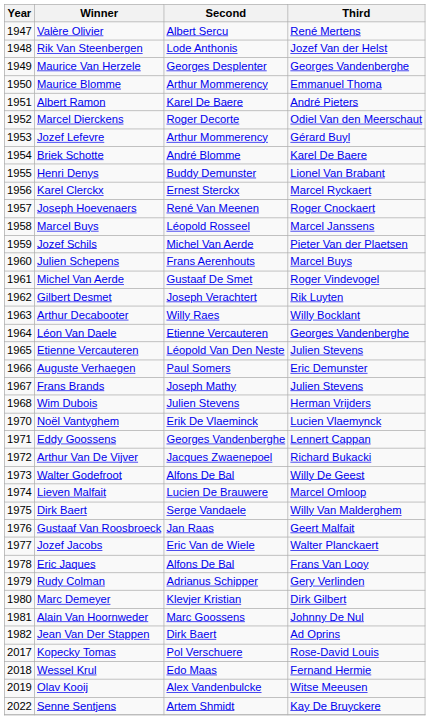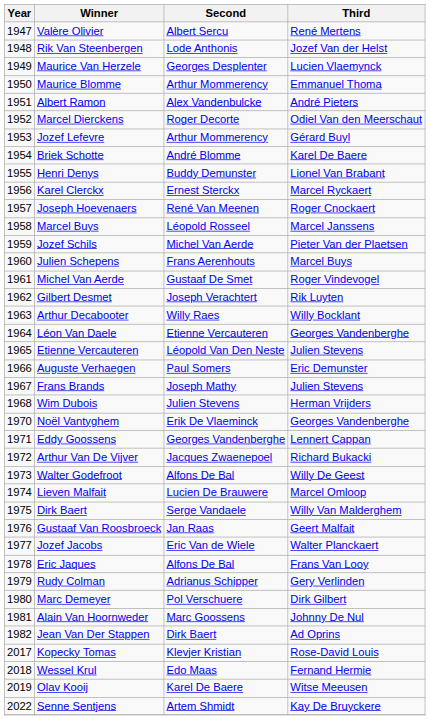 <table class="wikitable">
 <tr>
 <th>Year</th>
 <th>Winner</th>
 <th>Second</th>
 <th>Third</th>
 </tr>
 <tr>
 <td>1947</td>
 <td> <a href='#'>Valère Olivier</a></td>
 <td> <a href='#'>Albert Sercu</a></td>
 <td> <a href='#'>René Mertens</a></td>
 </tr>
 <tr>
 <td>1948</td>
 <td> <a href='#'>Rik Van Steenbergen</a></td>
 <td> <a href='#'>Lode Anthonis</a></td>
 <td> <a href='#'>Jozef Van der Helst</a></td>
 </tr>
 <tr>
 <td>1949</td>
 <td> <a href='#'>Maurice Van Herzele</a></td>
 <td> <a href='#'>Georges Desplenter</a></td>
-<td> <a href='#'>Georges Vandenberghe</a></td>
+<td> <a href='#'>Lucien Vlaemynck</a></td>
 </tr>
 <tr>
 <td>1950</td>
 <td> <a href='#'>Maurice Blomme</a></td>
 <td> <a href='#'>Arthur Mommerency</a></td>
 <td> <a href='#'>Emmanuel Thoma</a></td>
 </tr>
 <tr>
 <td>1951</td>
 <td> <a href='#'>Albert Ramon</a></td>
-<td> <a href='#'>Karel De Baere</a></td>
+<td> <a href='#'>Alex Vandenbulcke</a></td>
 <td> <a href='#'>André Pieters</a></td>
 </tr>
 <tr>
 <td>1952</td>
 <td> <a href='#'>Marcel Dierckens</a></td>
 <td> <a href='#'>Roger Decorte</a></td>
 <td> <a href='#'>Odiel Van den Meerschaut</a></td>
 </tr>
 <tr>
 <td>1953</td>
 <td> <a href='#'>Jozef Lefevre</a></td>
 <td> <a href='#'>Arthur Mommerency</a></td>
 <td> <a href='#'>Gérard Buyl</a></td>
 </tr>
 <tr>
 <td>1954</td>
 <td> <a href='#'>Briek Schotte</a></td>
 <td> <a href='#'>André Blomme</a></td>
 <td> <a href='#'>Karel De Baere</a></td>
 </tr>
 <tr>
 <td>1955</td>
 <td> <a href='#'>Henri Denys</a></td>
 <td> <a href='#'>Buddy Demunster</a></td>
 <td> <a href='#'>Lionel Van Brabant</a></td>
 </tr>
 <tr>
 <td>1956</td>
 <td> <a href='#'>Karel Clerckx</a></td>
 <td> <a href='#'>Ernest Sterckx</a></td>
 <td> <a href='#'>Marcel Ryckaert</a></td>
 </tr>
 <tr>
 <td>1957</td>
 <td> <a href='#'>Joseph Hoevenaers</a></td>
 <td> <a href='#'>René Van Meenen</a></td>
 <td> <a href='#'>Roger Cnockaert</a></td>
 </tr>
 <tr>
 <td>1958</td>
 <td> <a href='#'>Marcel Buys</a></td>
 <td> <a href='#'>Léopold Rosseel</a></td>
 <td> <a href='#'>Marcel Janssens</a></td>
 </tr>
 <tr>
 <td>1959</td>
 <td> <a href='#'>Jozef Schils</a></td>
 <td> <a href='#'>Michel Van Aerde</a></td>
 <td> <a href='#'>Pieter Van der Plaetsen</a></td>
 </tr>
 <tr>
 <td>1960</td>
 <td> <a href='#'>Julien Schepens</a></td>
 <td> <a href='#'>Frans Aerenhouts</a></td>
 <td> <a href='#'>Marcel Buys</a></td>
 </tr>
 <tr>
 <td>1961</td>
 <td> <a href='#'>Michel Van Aerde</a></td>
 <td> <a href='#'>Gustaaf De Smet</a></td>
 <td> <a href='#'>Roger Vindevogel</a></td>
 </tr>
 <tr>
 <td>1962</td>
 <td> <a href='#'>Gilbert Desmet</a></td>
 <td> <a href='#'>Joseph Verachtert</a></td>
 <td> <a href='#'>Rik Luyten</a></td>
 </tr>
 <tr>
 <td>1963</td>
 <td> <a href='#'>Arthur Decabooter</a></td>
 <td> <a href='#'>Willy Raes</a></td>
 <td> <a href='#'>Willy Bocklant</a></td>
 </tr>
 <tr>
 <td>1964</td>
 <td> <a href='#'>Léon Van Daele</a></td>
 <td> <a href='#'>Etienne Vercauteren</a></td>
 <td> <a href='#'>Georges Vandenberghe</a></td>
 </tr>
 <tr>
 <td>1965</td>
 <td> <a href='#'>Etienne Vercauteren</a></td>
 <td> <a href='#'>Léopold Van Den Neste</a></td>
 <td> <a href='#'>Julien Stevens</a></td>
 </tr>
 <tr>
 <td>1966</td>
 <td> <a href='#'>Auguste Verhaegen</a></td>
 <td> <a href='#'>Paul Somers</a></td>
 <td> <a href='#'>Eric Demunster</a></td>
 </tr>
 <tr>
 <td>1967</td>
 <td> <a href='#'>Frans Brands</a></td>
 <td> <a href='#'>Joseph Mathy</a></td>
 <td> <a href='#'>Julien Stevens</a></td>
 </tr>
 <tr>
 <td>1968</td>
 <td> <a href='#'>Wim Dubois</a></td>
 <td> <a href='#'>Julien Stevens</a></td>
 <td> <a href='#'>Herman Vrijders</a></td>
 </tr>
 <tr>
 <td>1970</td>
 <td> <a href='#'>Noël Vantyghem</a></td>
 <td> <a href='#'>Erik De Vlaeminck</a></td>
-<td> <a href='#'>Lucien Vlaemynck</a></td>
+<td> <a href='#'>Georges Vandenberghe</a></td>
 </tr>
 <tr>
 <td>1971</td>
 <td> <a href='#'>Eddy Goossens</a></td>
 <td> <a href='#'>Georges Vandenberghe</a></td>
 <td> <a href='#'>Lennert Cappan</a></td>
 </tr>
 <tr>
 <td>1972</td>
 <td> <a href='#'>Arthur Van De Vijver</a></td>
 <td> <a href='#'>Jacques Zwaenepoel</a></td>
 <td> <a href='#'>Richard Bukacki</a></td>
 </tr>
 <tr>
 <td>1973</td>
 <td> <a href='#'>Walter Godefroot</a></td>
 <td> <a href='#'>Alfons De Bal</a></td>
 <td> <a href='#'>Willy De Geest</a></td>
 </tr>
 <tr>
 <td>1974</td>
 <td> <a href='#'>Lieven Malfait</a></td>
 <td> <a href='#'>Lucien De Brauwere</a></td>
 <td> <a href='#'>Marcel Omloop</a></td>
 </tr>
 <tr>
 <td>1975</td>
 <td> <a href='#'>Dirk Baert</a></td>
 <td> <a href='#'>Serge Vandaele</a></td>
 <td> <a href='#'>Willy Van Malderghem</a></td>
 </tr>
 <tr>
 <td>1976</td>
 <td> <a href='#'>Gustaaf Van Roosbroeck</a></td>
 <td> <a href='#'>Jan Raas</a></td>
 <td> <a href='#'>Geert Malfait</a></td>
 </tr>
 <tr>
 <td>1977</td>
 <td> <a href='#'>Jozef Jacobs</a></td>
 <td> <a href='#'>Eric Van de Wiele</a></td>
 <td> <a href='#'>Walter Planckaert</a></td>
 </tr>
 <tr>
 <td>1978</td>
 <td> <a href='#'>Eric Jaques</a></td>
 <td> <a href='#'>Alfons De Bal</a></td>
 <td> <a href='#'>Frans Van Looy</a></td>
 </tr>
 <tr>
 <td>1979</td>
 <td> <a href='#'>Rudy Colman</a></td>
 <td> <a href='#'>Adrianus Schipper</a></td>
 <td> <a href='#'>Gery Verlinden</a></td>
 </tr>
 <tr>
 <td>1980</td>
 <td> <a href='#'>Marc Demeyer</a></td>
-<td> <a href='#'>Klevjer Kristian</a></td>
+<td> <a href='#'>Pol Verschuere</a></td>
 <td> <a href='#'>Dirk Gilbert</a></td>
 </tr>
 <tr>
 <td>1981</td>
 <td> <a href='#'>Alain Van Hoornweder</a></td>
 <td> <a href='#'>Marc Goossens</a></td>
 <td> <a href='#'>Johnny De Nul</a></td>
 </tr>
 <tr>
 <td>1982</td>
 <td> <a href='#'>Jean Van Der Stappen</a></td>
 <td> <a href='#'>Dirk Baert</a></td>
 <td> <a href='#'>Ad Oprins</a></td>
 </tr>
 <tr>
 <td>2017</td>
 <td> <a href='#'>Kopecky Tomas</a></td>
-<td> <a href='#'>Pol Verschuere</a></td>
+<td> <a href='#'>Klevjer Kristian</a></td>
 <td> <a href='#'>Rose-David Louis</a></td>
 </tr>
 <tr>
 <td>2018</td>
 <td> <a href='#'>Wessel Krul</a></td>
 <td> <a href='#'>Edo Maas</a></td>
 <td> <a href='#'>Fernand Hermie</a></td>
 </tr>
 <tr>
 <td>2019</td>
 <td> <a href='#'>Olav Kooij</a></td>
-<td> <a href='#'>Alex Vandenbulcke</a></td>
+<td> <a href='#'>Karel De Baere</a></td>
 <td> <a href='#'>Witse Meeusen</a></td>
 </tr>
 <tr>
 <td>2022</td>
 <td> <a href='#'>Senne Sentjens</a></td>
 <td> <a href='#'>Artem Shmidt</a></td>
 <td> <a href='#'>Kay De Bruyckere</a></td>
 </tr>
 <tr>
 </tr>
 </table>
